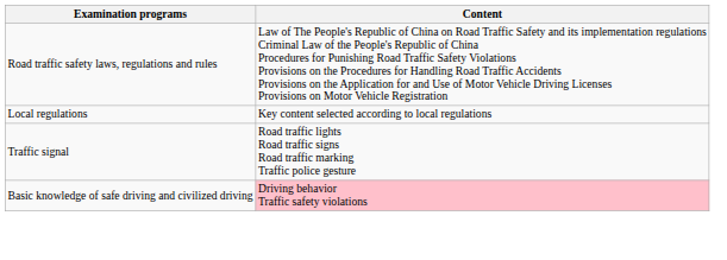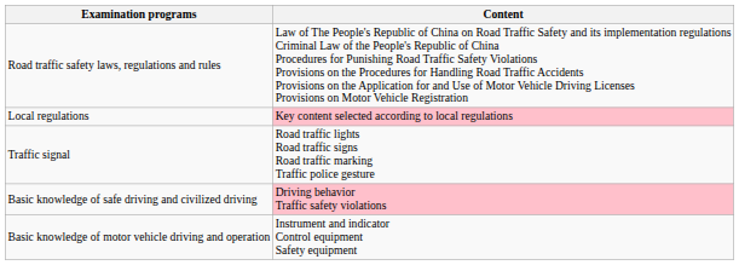 <table class=wikitable>
 <tr>
 <th>Examination programs</th>
 <th>Content</th>
 </tr>
 <tr>
 <td>Road traffic safety laws, regulations and rules</td>
 <td>Law of The People's Republic of China on Road Traffic Safety and its implementation regulations<br>Criminal Law of the People's Republic of China<br>Procedures for Punishing Road Traffic Safety Violations<br>Provisions on the Procedures for Handling Road Traffic Accidents<br>Provisions on the Application for and Use of Motor Vehicle Driving Licenses<br>Provisions on Motor Vehicle Registration</td>
 </tr>
 <tr>
 <td>Local regulations</td>
-<td>Key content selected according to local regulations</td>
+<td style="background: pink;">Key content selected according to local regulations</td>
 </tr>
 <tr>
 <td>Traffic signal</td>
 <td>Road traffic lights<br>Road traffic signs<br>Road traffic marking<br>Traffic police gesture</td>
 </tr>
 <tr>
 <td>Basic knowledge of safe driving and civilized driving</td>
 <td style="background: pink;">Driving behavior<br>Traffic safety violations</td>
 </tr>
+<tr>
+<td>Basic knowledge of motor vehicle driving and operation</td>
+<td>Instrument and indicator<br>Control equipment<br>Safety equipment</td>
+</tr>
 </table>
